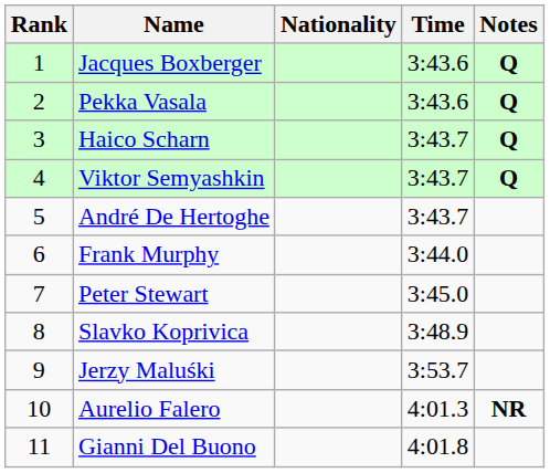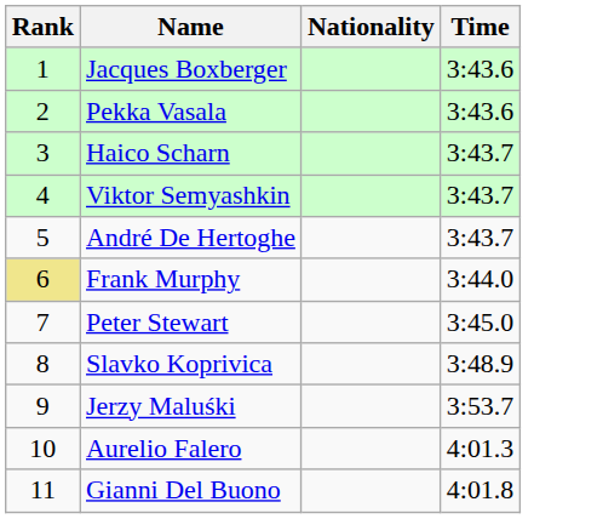 <table class="wikitable sortable" style="text-align:center">
 <tr>
 <th>Rank</th>
 <th>Name</th>
 <th>Nationality</th>
 <th>Time</th>
-<th>Notes</th>
 </tr>
 <tr bgcolor=ccffcc>
 <td>1</td>
 <td align=left><a href='#'>Jacques Boxberger</a></td>
 <td align=left></td>
 <td>3:43.6</td>
-<td><strong>Q</strong></td>
 </tr>
 <tr bgcolor=ccffcc>
 <td>2</td>
 <td align=left><a href='#'>Pekka Vasala</a></td>
 <td align=left></td>
 <td>3:43.6</td>
-<td><strong>Q</strong></td>
 </tr>
 <tr bgcolor=ccffcc>
 <td>3</td>
 <td align=left><a href='#'>Haico Scharn</a></td>
 <td align=left></td>
 <td>3:43.7</td>
-<td><strong>Q</strong></td>
 </tr>
 <tr bgcolor=ccffcc>
 <td>4</td>
 <td align=left><a href='#'>Viktor Semyashkin</a></td>
 <td align=left></td>
 <td>3:43.7</td>
-<td><strong>Q</strong></td>
 </tr>
 <tr>
 <td>5</td>
 <td align=left><a href='#'>André De Hertoghe</a></td>
 <td align=left></td>
 <td>3:43.7</td>
-<td></td>
 </tr>
 <tr>
-<td>6</td>
+<td style="background: khaki;">6</td>
 <td align=left><a href='#'>Frank Murphy</a></td>
 <td align=left></td>
 <td>3:44.0</td>
-<td></td>
 </tr>
 <tr>
 <td>7</td>
 <td align=left><a href='#'>Peter Stewart</a></td>
 <td align=left></td>
 <td>3:45.0</td>
-<td></td>
 </tr>
 <tr>
 <td>8</td>
 <td align=left><a href='#'>Slavko Koprivica</a></td>
 <td align=left></td>
 <td>3:48.9</td>
-<td></td>
 </tr>
 <tr>
 <td>9</td>
 <td align=left><a href='#'>Jerzy Maluśki</a></td>
 <td align=left></td>
 <td>3:53.7</td>
-<td></td>
 </tr>
 <tr>
 <td>10</td>
 <td align=left><a href='#'>Aurelio Falero</a></td>
 <td align=left></td>
 <td>4:01.3</td>
-<td><strong>NR</strong></td>
 </tr>
 <tr>
 <td>11</td>
 <td align=left><a href='#'>Gianni Del Buono</a></td>
 <td align=left></td>
 <td>4:01.8</td>
-<td></td>
 </tr>
 </table>
